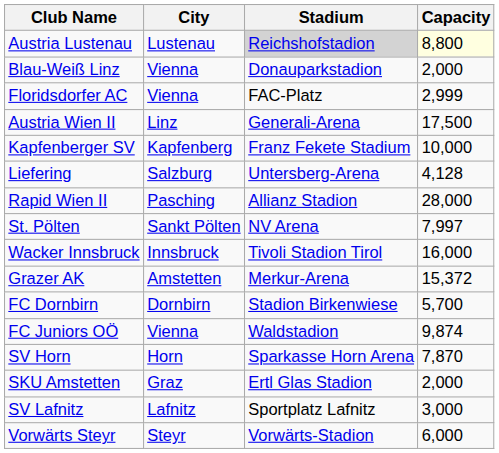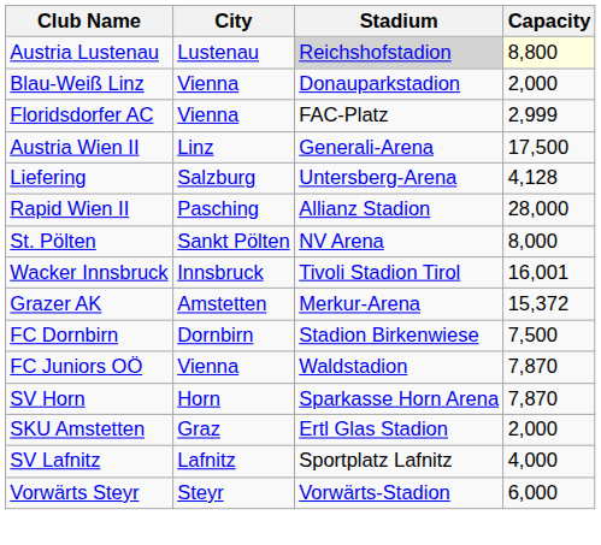 <table class="wikitable sortable">
 <tr>
 <th>Club Name</th>
 <th>City</th>
 <th>Stadium</th>
 <th>Capacity</th>
 </tr>
 <tr>
 <td><a href='#'>Austria Lustenau</a></td>
 <td><a href='#'>Lustenau</a></td>
 <td style="background: lightgrey;"><a href='#'>Reichshofstadion</a></td>
 <td style="background: lightyellow;">8,800</td>
 </tr>
 <tr>
 <td><a href='#'>Blau-Weiß Linz</a></td>
 <td><a href='#'>Vienna</a></td>
 <td><a href='#'>Donauparkstadion</a></td>
 <td>2,000</td>
 </tr>
 <tr>
 <td><a href='#'>Floridsdorfer AC</a></td>
 <td><a href='#'>Vienna</a></td>
 <td>FAC-Platz</td>
 <td>2,999</td>
 </tr>
 <tr>
 <td><a href='#'>Austria Wien II</a></td>
 <td><a href='#'>Linz</a></td>
 <td><a href='#'>Generali-Arena</a></td>
 <td>17,500</td>
 </tr>
 <tr>
-<td><a href='#'>Kapfenberger SV</a></td>
-<td><a href='#'>Kapfenberg</a></td>
-<td><a href='#'>Franz Fekete Stadium</a></td>
-<td>10,000</td>
-</tr>
-<tr>
 <td><a href='#'>Liefering</a></td>
 <td><a href='#'>Salzburg</a></td>
 <td><a href='#'>Untersberg-Arena</a></td>
 <td>4,128</td>
 </tr>
 <tr>
 <td><a href='#'>Rapid Wien II</a></td>
 <td><a href='#'>Pasching</a></td>
 <td><a href='#'>Allianz Stadion</a></td>
 <td>28,000</td>
 </tr>
 <tr>
 <td><a href='#'>St. Pölten</a></td>
 <td><a href='#'>Sankt Pölten</a></td>
 <td><a href='#'>NV Arena</a></td>
-<td>7,997</td>
+<td>8,000</td>
 </tr>
 <tr>
 <td><a href='#'>Wacker Innsbruck</a></td>
 <td><a href='#'>Innsbruck</a></td>
 <td><a href='#'>Tivoli Stadion Tirol</a></td>
-<td>16,000</td>
+<td>16,001</td>
 </tr>
 <tr>
 <td><a href='#'>Grazer AK</a></td>
 <td><a href='#'>Amstetten</a></td>
 <td><a href='#'>Merkur-Arena</a></td>
 <td>15,372</td>
 </tr>
 <tr>
 <td><a href='#'>FC Dornbirn</a></td>
 <td><a href='#'>Dornbirn</a></td>
 <td><a href='#'>Stadion Birkenwiese</a></td>
-<td>5,700</td>
+<td>7,500</td>
 </tr>
 <tr>
 <td><a href='#'>FC Juniors OÖ</a></td>
 <td><a href='#'>Vienna</a></td>
 <td><a href='#'>Waldstadion</a></td>
-<td>9,874</td>
+<td>7,870</td>
 </tr>
 <tr>
 <td><a href='#'>SV Horn</a></td>
 <td><a href='#'>Horn</a></td>
 <td><a href='#'>Sparkasse Horn Arena</a></td>
 <td>7,870</td>
 </tr>
 <tr>
 <td><a href='#'>SKU Amstetten</a></td>
 <td><a href='#'>Graz</a></td>
 <td><a href='#'>Ertl Glas Stadion</a></td>
 <td>2,000</td>
 </tr>
 <tr>
 <td><a href='#'>SV Lafnitz</a></td>
 <td><a href='#'>Lafnitz</a></td>
 <td>Sportplatz Lafnitz</td>
-<td>3,000</td>
+<td>4,000</td>
 </tr>
 <tr>
 <td><a href='#'>Vorwärts Steyr</a></td>
 <td><a href='#'>Steyr</a></td>
 <td><a href='#'>Vorwärts-Stadion</a></td>
 <td>6,000</td>
 </tr>
 </table>
